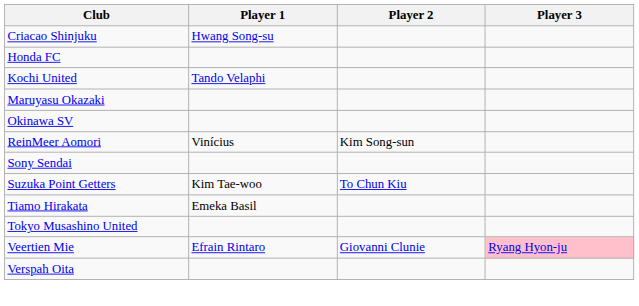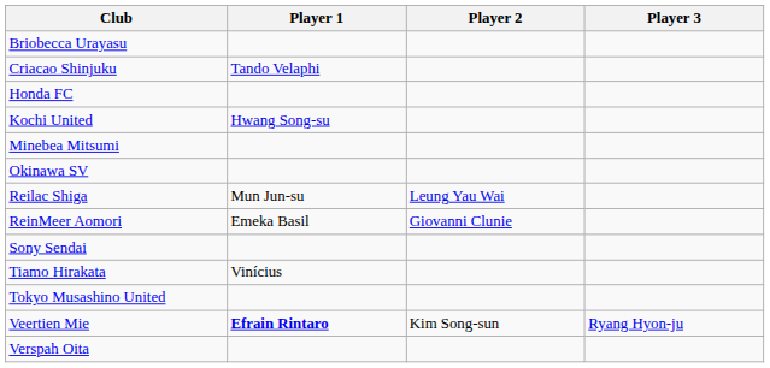 <table class="wikitable sortable" style="font-size:90%;">
 <tr>
 <th width="200">Club</th>
 <th width="160">Player 1</th>
 <th width="160">Player 2</th>
 <th width="160">Player 3</th>
 </tr>
 <tr>
+<td><a href='#'>Briobecca Urayasu</a></td>
+<td></td>
+<td></td>
+<td></td>
+</tr>
+<tr>
 <td><a href='#'>Criacao Shinjuku</a></td>
-<td> <a href='#'>Hwang Song-su</a></td>
+<td> <a href='#'>Tando Velaphi</a></td>
 <td></td>
 <td></td>
 </tr>
 <tr>
 <td><a href='#'>Honda FC</a></td>
 <td></td>
 <td></td>
 <td></td>
 </tr>
 <tr>
 <td><a href='#'>Kochi United</a></td>
-<td> <a href='#'>Tando Velaphi</a></td>
+<td> <a href='#'>Hwang Song-su</a></td>
 <td></td>
 <td></td>
 </tr>
 <tr>
-<td><a href='#'>Maruyasu Okazaki</a></td>
+<td><a href='#'>Minebea Mitsumi</a></td>
 <td></td>
 <td></td>
 <td></td>
 </tr>
 <tr>
 <td><a href='#'>Okinawa SV</a></td>
 <td></td>
 <td></td>
 <td></td>
 </tr>
 <tr>
+<td><a href='#'>Reilac Shiga</a></td>
+<td> Mun Jun-su</td>
+<td> <a href='#'>Leung Yau Wai</a></td>
+<td></td>
+</tr>
+<tr>
 <td><a href='#'>ReinMeer Aomori</a></td>
-<td> Vinícius</td>
-<td> Kim Song-sun</td>
+<td> Emeka Basil</td>
+<td> <a href='#'>Giovanni Clunie</a></td>
 <td></td>
 </tr>
 <tr>
 <td><a href='#'>Sony Sendai</a></td>
 <td></td>
 <td></td>
 <td></td>
 </tr>
 <tr>
-<td><a href='#'>Suzuka Point Getters</a></td>
-<td> Kim Tae-woo</td>
-<td> <a href='#'>To Chun Kiu</a></td>
-<td></td>
-</tr>
-<tr>
 <td><a href='#'>Tiamo Hirakata</a></td>
-<td> Emeka Basil</td>
+<td> Vinícius</td>
 <td></td>
 <td></td>
 </tr>
 <tr>
 <td><a href='#'>Tokyo Musashino United</a></td>
 <td></td>
 <td></td>
 <td></td>
 </tr>
 <tr>
 <td><a href='#'>Veertien Mie</a></td>
-<td> <a href='#'>Efrain Rintaro</a></td>
-<td> <a href='#'>Giovanni Clunie</a></td>
-<td style="background: pink;"> <a href='#'>Ryang Hyon-ju</a></td>
+<td><strong> <a href='#'>Efrain Rintaro</a></strong></td>
+<td> Kim Song-sun</td>
+<td> <a href='#'>Ryang Hyon-ju</a></td>
 </tr>
 <tr>
 <td><a href='#'>Verspah Oita</a></td>
 <td></td>
 <td></td>
 <td></td>
 </tr>
 </table>
